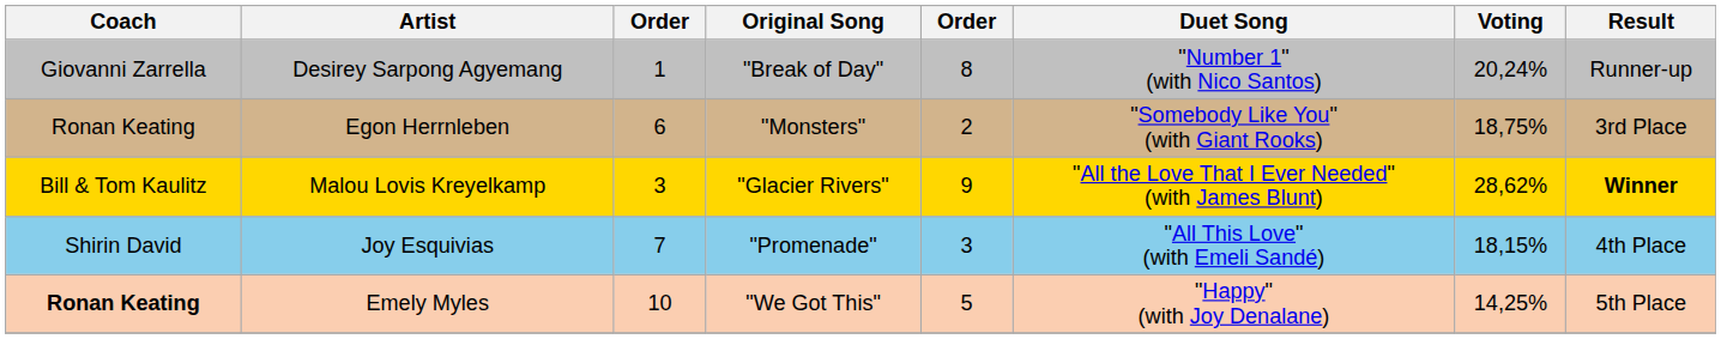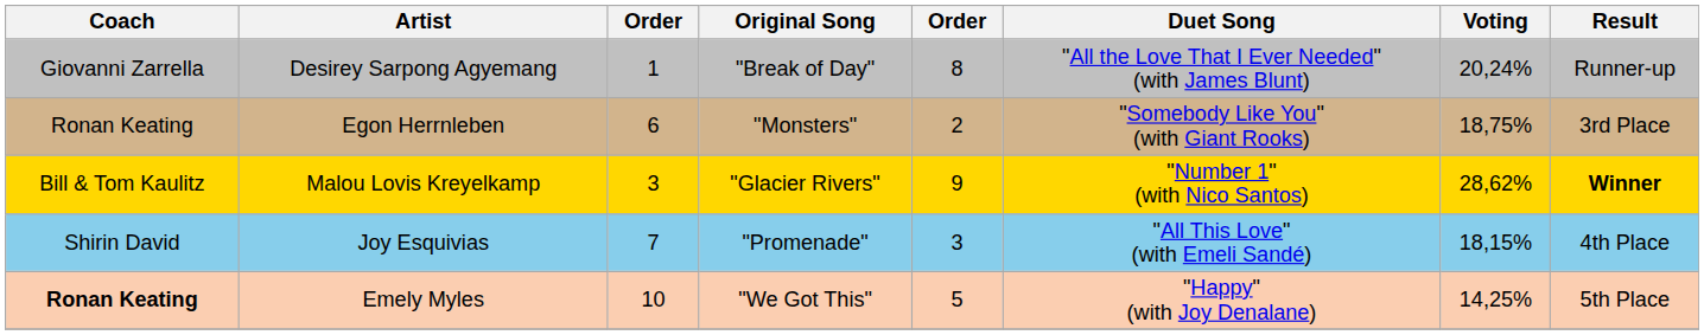 <table class="wikitable" style="text-align:center; width:100%;">
 <tr>
 <th>Coach</th>
 <th>Artist</th>
 <th>Order</th>
 <th>Original Song<br></th>
 <th>Order</th>
 <th>Duet Song<br></th>
 <th>Voting</th>
 <th>Result</th>
 </tr>
 <tr style="background:silver">
 <td>Giovanni Zarrella</td>
 <td>Desirey Sarpong Agyemang</td>
 <td>1</td>
 <td>"Break of Day"</td>
 <td>8</td>
-<td>"<a href='#'>Number 1</a>" <br>(with <a href='#'>Nico Santos</a>)</td>
+<td>"<a href='#'>All the Love That I Ever Needed</a>" <br>(with <a href='#'>James Blunt</a>)</td>
 <td>20,24%</td>
 <td>Runner-up</td>
 </tr>
 <tr style="background:tan">
 <td>Ronan Keating</td>
 <td>Egon Herrnleben</td>
 <td>6</td>
 <td>"Monsters"</td>
 <td>2</td>
 <td>"<a href='#'>Somebody Like You</a>" <br>(with <a href='#'>Giant Rooks</a>)</td>
 <td>18,75%</td>
 <td>3rd Place</td>
 </tr>
 <tr style="background:gold">
 <td>Bill & Tom Kaulitz</td>
 <td>Malou Lovis Kreyelkamp</td>
 <td>3</td>
 <td>"Glacier Rivers"</td>
 <td>9</td>
-<td>"<a href='#'>All the Love That I Ever Needed</a>" <br>(with <a href='#'>James Blunt</a>)</td>
+<td>"<a href='#'>Number 1</a>" <br>(with <a href='#'>Nico Santos</a>)</td>
 <td>28,62%</td>
 <td><strong>Winner</strong></td>
 </tr>
 <tr style="background:skyblue">
 <td>Shirin David</td>
 <td>Joy Esquivias</td>
 <td>7</td>
 <td>"Promenade"</td>
 <td>3</td>
 <td>"<a href='#'>All This Love</a>" <br>(with <a href='#'>Emeli Sandé</a>)</td>
 <td>18,15%</td>
 <td>4th Place</td>
 </tr>
 <tr style="background:#FBCEB1">
 <td><strong>Ronan Keating</strong></td>
 <td>Emely Myles</td>
 <td>10</td>
 <td>"We Got This"</td>
 <td>5</td>
 <td>"<a href='#'>Happy</a>" <br>(with <a href='#'>Joy Denalane</a>)</td>
 <td>14,25%</td>
 <td>5th Place</td>
 </tr>
 <tr>
 </tr>
 </table>
